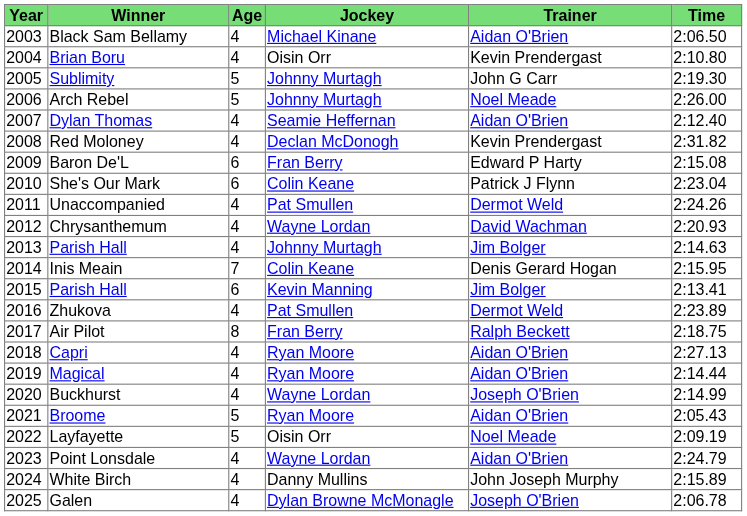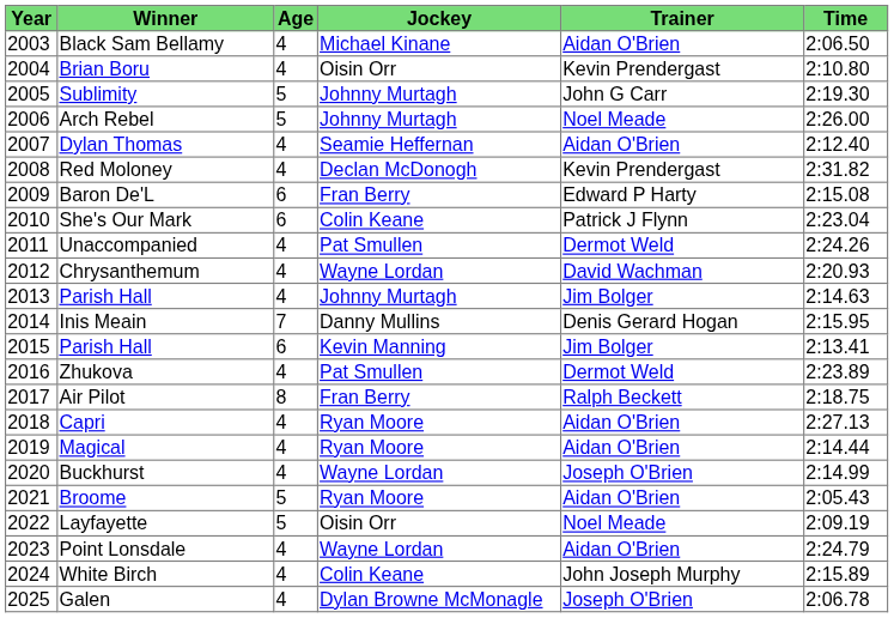 <table class = "sortable" | border="1" style="border-collapse: collapse; font-size:90%">
 <tr bgcolor="#77dd77" align="center">
 <th style="width:36px"><strong>Year</strong></th>
 <th style="width:160px"><strong>Winner</strong></th>
 <th style="width:30px"><strong>Age</strong></th>
 <th style="width:180px"><strong>Jockey</strong></th>
 <th style="width:180px"><strong>Trainer</strong></th>
 <th style="width:60px"><strong>Time</strong></th>
 </tr>
 <tr>
 <td>2003</td>
 <td>Black Sam Bellamy</td>
 <td>4</td>
 <td><a href='#'>Michael Kinane</a></td>
 <td><a href='#'>Aidan O'Brien</a></td>
 <td>2:06.50</td>
 </tr>
 <tr>
 <td>2004</td>
 <td><a href='#'>Brian Boru</a></td>
 <td>4</td>
 <td>Oisin Orr</td>
 <td>Kevin Prendergast</td>
 <td>2:10.80</td>
 </tr>
 <tr>
 <td>2005</td>
 <td><a href='#'>Sublimity</a></td>
 <td>5</td>
 <td><a href='#'>Johnny Murtagh</a></td>
 <td>John G Carr</td>
 <td>2:19.30</td>
 </tr>
 <tr>
 <td>2006</td>
 <td>Arch Rebel</td>
 <td>5</td>
 <td><a href='#'>Johnny Murtagh</a></td>
 <td><a href='#'>Noel Meade</a></td>
 <td>2:26.00</td>
 </tr>
 <tr>
 <td>2007</td>
 <td><a href='#'>Dylan Thomas</a></td>
 <td>4</td>
 <td><a href='#'>Seamie Heffernan</a></td>
 <td><a href='#'>Aidan O'Brien</a></td>
 <td>2:12.40</td>
 </tr>
 <tr>
 <td>2008</td>
 <td>Red Moloney</td>
 <td>4</td>
 <td><a href='#'>Declan McDonogh</a></td>
 <td>Kevin Prendergast</td>
 <td>2:31.82</td>
 </tr>
 <tr>
 <td>2009</td>
 <td>Baron De'L</td>
 <td>6</td>
 <td><a href='#'>Fran Berry</a></td>
 <td>Edward P Harty</td>
 <td>2:15.08</td>
 </tr>
 <tr>
 <td>2010</td>
 <td>She's Our Mark</td>
 <td>6</td>
 <td><a href='#'>Colin Keane</a></td>
 <td>Patrick J Flynn</td>
 <td>2:23.04</td>
 </tr>
 <tr>
 <td>2011</td>
 <td>Unaccompanied</td>
 <td>4</td>
 <td><a href='#'>Pat Smullen</a></td>
 <td><a href='#'>Dermot Weld</a></td>
 <td>2:24.26</td>
 </tr>
 <tr>
 <td>2012</td>
 <td>Chrysanthemum</td>
 <td>4</td>
 <td><a href='#'>Wayne Lordan</a></td>
 <td><a href='#'>David Wachman</a></td>
 <td>2:20.93</td>
 </tr>
 <tr>
 <td>2013</td>
 <td><a href='#'>Parish Hall</a></td>
 <td>4</td>
 <td><a href='#'>Johnny Murtagh</a></td>
 <td><a href='#'>Jim Bolger</a></td>
 <td>2:14.63</td>
 </tr>
 <tr>
 <td>2014</td>
 <td>Inis Meain</td>
 <td>7</td>
-<td><a href='#'>Colin Keane</a></td>
+<td>Danny Mullins</td>
 <td>Denis Gerard Hogan</td>
 <td>2:15.95</td>
 </tr>
 <tr>
 <td>2015</td>
 <td><a href='#'>Parish Hall</a></td>
 <td>6</td>
 <td><a href='#'>Kevin Manning</a></td>
 <td><a href='#'>Jim Bolger</a></td>
 <td>2:13.41</td>
 </tr>
 <tr>
 <td>2016</td>
 <td>Zhukova</td>
 <td>4</td>
 <td><a href='#'>Pat Smullen</a></td>
 <td><a href='#'>Dermot Weld</a></td>
 <td>2:23.89</td>
 </tr>
 <tr>
 <td>2017</td>
 <td>Air Pilot</td>
 <td>8</td>
 <td><a href='#'>Fran Berry</a></td>
 <td><a href='#'>Ralph Beckett</a></td>
 <td>2:18.75</td>
 </tr>
 <tr>
 <td>2018</td>
 <td><a href='#'>Capri</a></td>
 <td>4</td>
 <td><a href='#'>Ryan Moore</a></td>
 <td><a href='#'>Aidan O'Brien</a></td>
 <td>2:27.13</td>
 </tr>
 <tr>
 <td>2019</td>
 <td><a href='#'>Magical</a></td>
 <td>4</td>
 <td><a href='#'>Ryan Moore</a></td>
 <td><a href='#'>Aidan O'Brien</a></td>
 <td>2:14.44</td>
 </tr>
 <tr>
 <td>2020</td>
 <td>Buckhurst</td>
 <td>4</td>
 <td><a href='#'>Wayne Lordan</a></td>
 <td><a href='#'>Joseph O'Brien</a></td>
 <td>2:14.99</td>
 </tr>
 <tr>
 <td>2021</td>
 <td><a href='#'>Broome</a></td>
 <td>5</td>
 <td><a href='#'>Ryan Moore</a></td>
 <td><a href='#'>Aidan O'Brien</a></td>
 <td>2:05.43</td>
 </tr>
 <tr>
 <td>2022</td>
 <td>Layfayette</td>
 <td>5</td>
 <td>Oisin Orr</td>
 <td><a href='#'>Noel Meade</a></td>
 <td>2:09.19</td>
 </tr>
 <tr>
 <td>2023</td>
 <td>Point Lonsdale</td>
 <td>4</td>
 <td><a href='#'>Wayne Lordan</a></td>
 <td><a href='#'>Aidan O'Brien</a></td>
 <td>2:24.79</td>
 </tr>
 <tr>
 <td>2024</td>
 <td>White Birch</td>
 <td>4</td>
-<td>Danny Mullins</td>
+<td><a href='#'>Colin Keane</a></td>
 <td>John Joseph Murphy</td>
 <td>2:15.89</td>
 </tr>
 <tr>
 <td>2025</td>
 <td>Galen</td>
 <td>4</td>
 <td><a href='#'>Dylan Browne McMonagle</a></td>
 <td><a href='#'>Joseph O'Brien</a></td>
 <td>2:06.78</td>
 </tr>
 </table>
